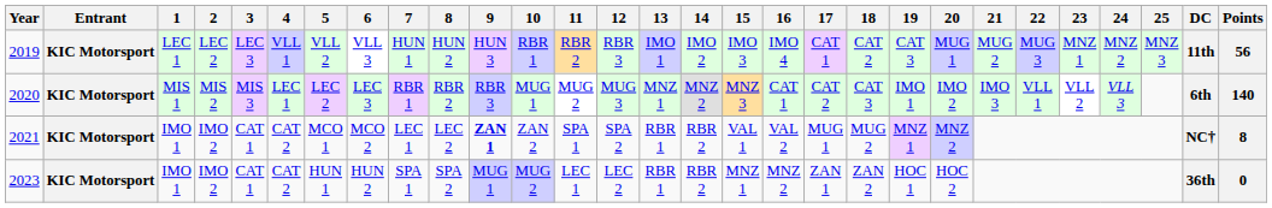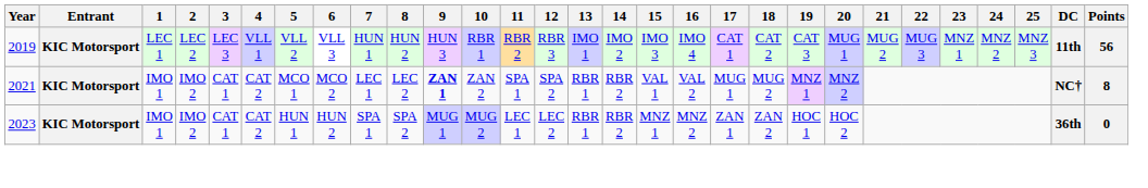 <table class="wikitable" style="text-align:center; font-size:85%">
 <tr>
 <th>Year</th>
 <th>Entrant</th>
 <th>1</th>
 <th>2</th>
 <th>3</th>
 <th>4</th>
 <th>5</th>
 <th>6</th>
 <th>7</th>
 <th>8</th>
 <th>9</th>
 <th>10</th>
 <th>11</th>
 <th>12</th>
 <th>13</th>
 <th>14</th>
 <th>15</th>
 <th>16</th>
 <th>17</th>
 <th>18</th>
 <th>19</th>
 <th>20</th>
 <th>21</th>
 <th>22</th>
 <th>23</th>
 <th>24</th>
 <th>25</th>
 <th>DC</th>
 <th>Points</th>
 </tr>
 <tr>
 <td><a href='#'>2019</a></td>
 <th nowrap>KIC Motorsport</th>
 <td style="background:#DFFFDF;"><a href='#'>LEC<br>1</a><br></td>
 <td style="background:#DFFFDF;"><a href='#'>LEC<br>2</a><br></td>
 <td style="background:#EFCFFF;"><a href='#'>LEC<br>3</a><br></td>
 <td style="background:#CFCFFF;"><a href='#'>VLL<br>1</a><br></td>
 <td style="background:#DFFFDF;"><a href='#'>VLL<br>2</a><br></td>
 <td style="background:#FFFFFF;"><a href='#'>VLL<br>3</a><br></td>
 <td style="background:#DFFFDF;"><a href='#'>HUN<br>1</a><br></td>
 <td style="background:#DFFFDF;"><a href='#'>HUN<br>2</a><br></td>
 <td style="background:#EFCFFF;"><a href='#'>HUN<br>3</a><br></td>
 <td style="background:#CFCFFF;"><a href='#'>RBR<br>1</a><br></td>
 <td style="background:#FFDF9F;"><a href='#'>RBR<br>2</a><br></td>
 <td style="background:#DFFFDF;"><a href='#'>RBR<br>3</a><br></td>
 <td style="background:#CFCFFF;"><a href='#'>IMO<br>1</a><br></td>
 <td style="background:#DFFFDF;"><a href='#'>IMO<br>2</a><br></td>
 <td style="background:#DFFFDF;"><a href='#'>IMO<br>3</a><br></td>
 <td style="background:#DFFFDF;"><a href='#'>IMO<br>4</a><br></td>
 <td style="background:#EFCFFF;"><a href='#'>CAT<br>1</a><br></td>
 <td style="background:#DFFFDF;"><a href='#'>CAT<br>2</a><br></td>
 <td style="background:#DFFFDF;"><a href='#'>CAT<br>3</a><br></td>
 <td style="background:#CFCFFF;"><a href='#'>MUG<br>1</a><br></td>
 <td style="background:#DFFFDF;"><a href='#'>MUG<br>2</a><br></td>
 <td style="background:#CFCFFF;"><a href='#'>MUG<br>3</a><br></td>
 <td style="background:#DFFFDF;"><a href='#'>MNZ<br>1</a><br></td>
 <td style="background:#DFFFDF;"><a href='#'>MNZ<br>2</a><br></td>
 <td style="background:#DFFFDF;"><a href='#'>MNZ<br>3</a><br></td>
 <th>11th</th>
 <th>56</th>
 </tr>
 <tr>
-<td><a href='#'>2020</a></td>
-<th nowrap>KIC Motorsport</th>
-<td style="background:#DFFFDF"><a href='#'>MIS<br>1</a><br></td>
-<td style="background:#DFFFDF"><a href='#'>MIS<br>2</a><br></td>
-<td style="background:#EFCFFF"><a href='#'>MIS<br>3</a><br></td>
-<td style="background:#DFFFDF"><a href='#'>LEC<br>1</a><br></td>
-<td style="background:#EFCFFF"><a href='#'>LEC<br>2</a><br></td>
-<td style="background:#DFFFDF"><a href='#'>LEC<br>3</a><br></td>
-<td style="background:#EFCFFF"><a href='#'>RBR<br>1</a><br></td>
-<td style="background:#DFFFDF"><a href='#'>RBR<br>2</a><br></td>
-<td style="background:#CFCFFF"><a href='#'>RBR<br>3</a><br></td>
-<td style="background:#DFFFDF"><a href='#'>MUG<br>1</a><br></td>
-<td style="background:#FFFFFF"><a href='#'>MUG<br>2</a><br></td>
-<td style="background:#DFFFDF"><a href='#'>MUG<br>3</a><br></td>
-<td style="background:#DFFFDF"><a href='#'>MNZ<br>1</a><br></td>
-<td style="background:#DFDFDF"><a href='#'>MNZ<br>2</a><br></td>
-<td style="background:#FFDF9F"><a href='#'>MNZ<br>3</a><br></td>
-<td style="background:#DFFFDF"><a href='#'>CAT<br>1</a><br></td>
-<td style="background:#DFFFDF"><a href='#'>CAT<br>2</a><br></td>
-<td style="background:#DFFFDF"><a href='#'>CAT<br>3</a><br></td>
-<td style="background:#DFFFDF"><a href='#'>IMO<br>1</a><br></td>
-<td style="background:#DFFFDF"><a href='#'>IMO<br>2</a><br></td>
-<td style="background:#DFFFDF"><a href='#'>IMO<br>3</a><br></td>
-<td style="background:#DFFFDF"><a href='#'>VLL<br>1</a><br></td>
-<td style="background:#FFFFFF"><a href='#'>VLL<br>2</a><br></td>
-<td style="background:#DFFFDF"><em><a href='#'>VLL<br>3</a></em><br></td>
-<td></td>
-<th>6th</th>
-<th>140</th>
-</tr>
-<tr>
 <td><a href='#'>2021</a></td>
 <th nowrap>KIC Motorsport</th>
 <td style="background:#;"><a href='#'>IMO<br>1</a></td>
 <td style="background:#;"><a href='#'>IMO<br>2</a></td>
 <td style="background:#;"><a href='#'>CAT<br>1</a></td>
 <td style="background:#;"><a href='#'>CAT<br>2</a></td>
 <td style="background:#;"><a href='#'>MCO<br>1</a></td>
 <td style="background:#;"><a href='#'>MCO<br>2</a></td>
 <td style="background:#;"><a href='#'>LEC<br>1</a></td>
 <td style="background:#;"><a href='#'>LEC<br>2</a></td>
 <td style="background:#;"><strong><a href='#'>ZAN<br>1</a></strong></td>
 <td style="background:#;"><a href='#'>ZAN<br>2</a></td>
 <td style="background:#;"><a href='#'>SPA<br>1</a></td>
 <td style="background:#;"><a href='#'>SPA<br>2</a></td>
 <td style="background:#;"><a href='#'>RBR<br>1</a></td>
 <td style="background:#;"><a href='#'>RBR<br>2</a></td>
 <td style="background:#;"><a href='#'>VAL<br>1</a></td>
 <td style="background:#;"><a href='#'>VAL<br>2</a></td>
 <td style="background:#;"><a href='#'>MUG<br>1</a></td>
 <td style="background:#;"><a href='#'>MUG<br>2</a></td>
 <td style="background:#EFCFFF;"><a href='#'>MNZ<br>1</a><br></td>
 <td style="background:#CFCFFF;"><a href='#'>MNZ<br>2</a><br></td>
 <td colspan=5></td>
 <th>NC†</th>
 <th>8</th>
 </tr>
 <tr>
 <td><a href='#'>2023</a></td>
 <th nowrap>KIC Motorsport</th>
 <td><a href='#'>IMO<br>1</a></td>
 <td><a href='#'>IMO<br>2</a></td>
 <td><a href='#'>CAT<br>1</a></td>
 <td><a href='#'>CAT<br>2</a></td>
 <td><a href='#'>HUN<br>1</a></td>
 <td><a href='#'>HUN<br>2</a></td>
 <td><a href='#'>SPA<br>1</a></td>
 <td><a href='#'>SPA<br>2</a></td>
 <td style="background:#CFCFFF;"><a href='#'>MUG<br>1</a><br></td>
 <td style="background:#CFCFFF;"><a href='#'>MUG<br>2</a><br></td>
 <td style="background:#;"><a href='#'>LEC<br>1</a></td>
 <td style="background:#;"><a href='#'>LEC<br>2</a></td>
 <td style="background:#;"><a href='#'>RBR<br>1</a></td>
 <td style="background:#;"><a href='#'>RBR<br>2</a></td>
 <td style="background:#;"><a href='#'>MNZ<br>1</a></td>
 <td style="background:#;"><a href='#'>MNZ<br>2</a></td>
 <td style="background:#;"><a href='#'>ZAN<br>1</a></td>
 <td style="background:#;"><a href='#'>ZAN<br>2</a></td>
 <td style="background:#;"><a href='#'>HOC<br>1</a></td>
 <td style="background:#;"><a href='#'>HOC<br>2</a></td>
 <td colspan=5></td>
 <th>36th</th>
 <th>0</th>
 </tr>
 </table>
